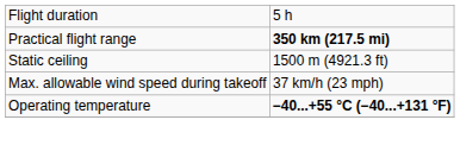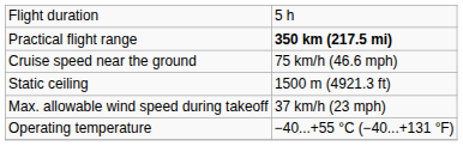 <table class="wikitable">
 <tr>
 <td>Flight duration</td>
 <td>5 h</td>
 </tr>
 <tr>
 <td>Practical flight range</td>
 <td><strong>350 km (217.5 mi)</strong></td>
+</tr>
+<tr>
+<td>Cruise speed near the ground</td>
+<td>75 km/h (46.6 mph)</td>
 </tr>
 <tr>
 <td>Static ceiling</td>
 <td>1500 m (4921.3 ft)</td>
 </tr>
 <tr>
 <td>Max. allowable wind speed during takeoff</td>
 <td>37 km/h (23 mph)</td>
 </tr>
 <tr>
 <td>Operating temperature</td>
-<td><strong>−40...+55 °C (−40...+131 °F)</strong></td>
+<td>−40...+55 °C (−40...+131 °F)</td>
 </tr>
 <tr>
 </tr>
 </table>
